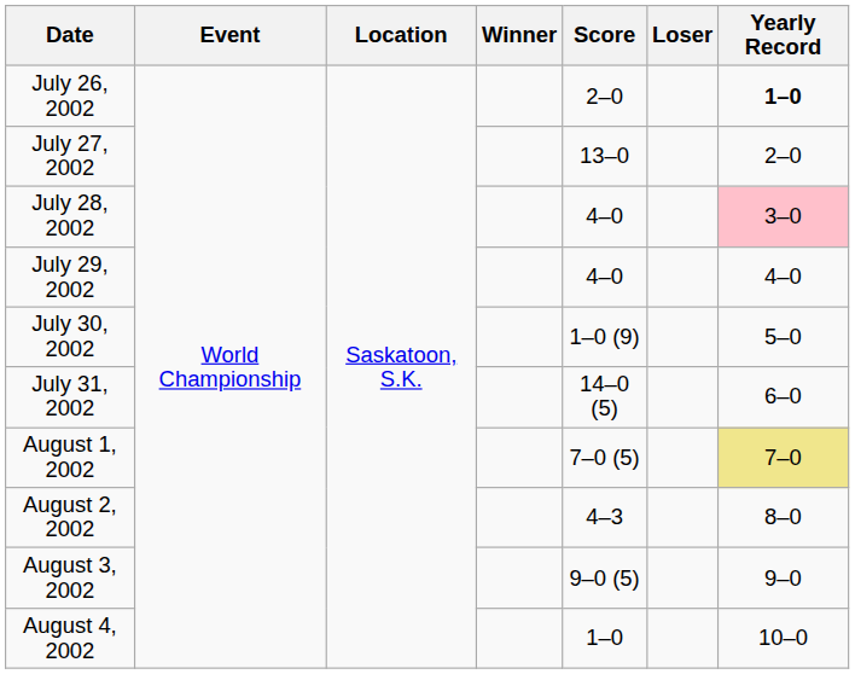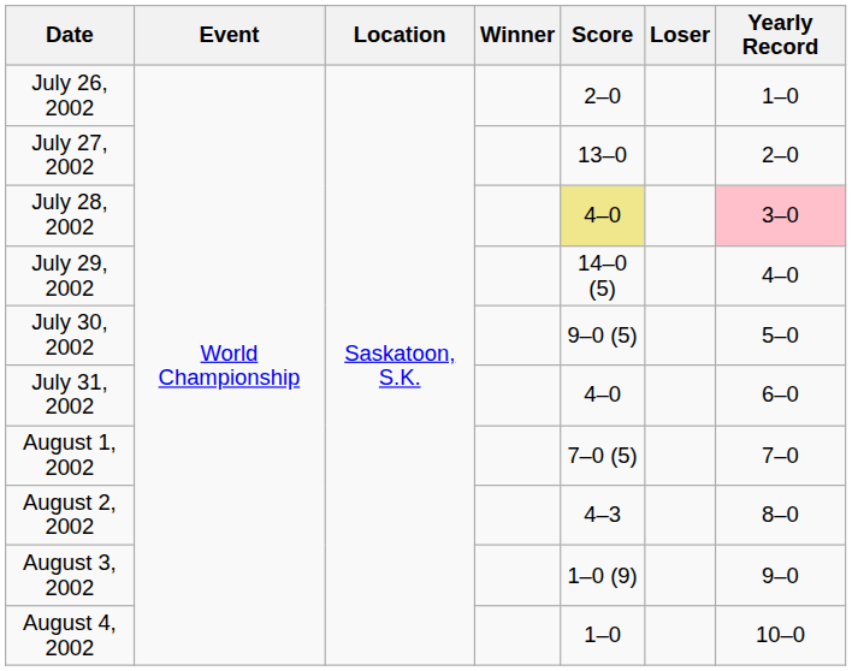 <table class="wikitable">
 <tr>
 <th>Date</th>
 <th>Event</th>
 <th>Location</th>
 <th>Winner</th>
 <th>Score</th>
 <th>Loser</th>
 <th>Yearly Record</th>
 </tr>
 <tr align=center>
 <td>July 26, 2002</td>
 <td rowspan=10><a href='#'>World Championship</a></td>
 <td rowspan=10><a href='#'>Saskatoon, S.K.</a></td>
 <td></td>
 <td>2–0</td>
 <td></td>
-<td><strong>1–0</strong></td>
+<td>1–0</td>
 </tr>
 <tr align=center>
 <td>July 27, 2002</td>
 <td></td>
 <td>13–0</td>
 <td></td>
 <td>2–0</td>
 </tr>
 <tr align=center>
 <td>July 28, 2002</td>
 <td></td>
-<td>4–0</td>
+<td style="background: khaki;">4–0</td>
 <td></td>
 <td style="background: pink;">3–0</td>
 </tr>
 <tr align=center>
 <td>July 29, 2002</td>
 <td></td>
-<td>4–0</td>
+<td>14–0 (5)</td>
 <td></td>
 <td>4–0</td>
 </tr>
 <tr align=center>
 <td>July 30, 2002</td>
 <td></td>
-<td>1–0 (9)</td>
+<td>9–0 (5)</td>
 <td></td>
 <td>5–0</td>
 </tr>
 <tr align=center>
 <td>July 31, 2002</td>
 <td></td>
-<td>14–0 (5)</td>
+<td>4–0</td>
 <td></td>
 <td>6–0</td>
 </tr>
 <tr align=center>
 <td>August 1, 2002</td>
 <td></td>
 <td>7–0 (5)</td>
 <td></td>
-<td style="background: khaki;">7–0</td>
+<td>7–0</td>
 </tr>
 <tr align=center>
 <td>August 2, 2002</td>
 <td></td>
 <td>4–3</td>
 <td></td>
 <td>8–0</td>
 </tr>
 <tr align=center>
 <td>August 3, 2002</td>
 <td></td>
-<td>9–0 (5)</td>
+<td>1–0 (9)</td>
 <td></td>
 <td>9–0</td>
 </tr>
 <tr align=center>
 <td>August 4, 2002</td>
 <td></td>
 <td>1–0</td>
 <td></td>
 <td>10–0</td>
 </tr>
 </table>
